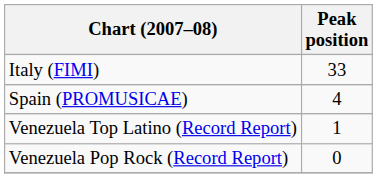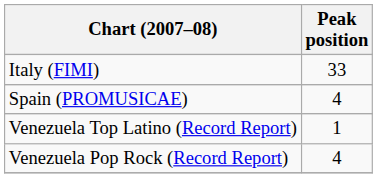 <table class="wikitable sortable">
 <tr>
 <th>Chart (2007–08)</th>
 <th>Peak<br>position</th>
 </tr>
 <tr>
 </tr>
 <tr>
 </tr>
 <tr>
 </tr>
 <tr>
 </tr>
 <tr>
 </tr>
 <tr>
 </tr>
 <tr>
 </tr>
 <tr>
 </tr>
 <tr>
 <td>Italy (<a href='#'>FIMI</a>)</td>
 <td style="text-align:center;">33</td>
 </tr>
 <tr>
 </tr>
 <tr>
 </tr>
 <tr>
 <td>Spain (<a href='#'>PROMUSICAE</a>)</td>
 <td align="center">4</td>
 </tr>
 <tr>
 </tr>
 <tr>
 </tr>
 <tr>
 </tr>
 <tr>
 </tr>
 <tr>
 <td>Venezuela Top Latino (<a href='#'>Record Report</a>)</td>
 <td align="center">1</td>
 </tr>
 <tr>
 <td>Venezuela Pop Rock (<a href='#'>Record Report</a>)</td>
-<td align="center">0</td>
+<td align="center">4</td>
 </tr>
 <tr>
 </tr>
 </table>
